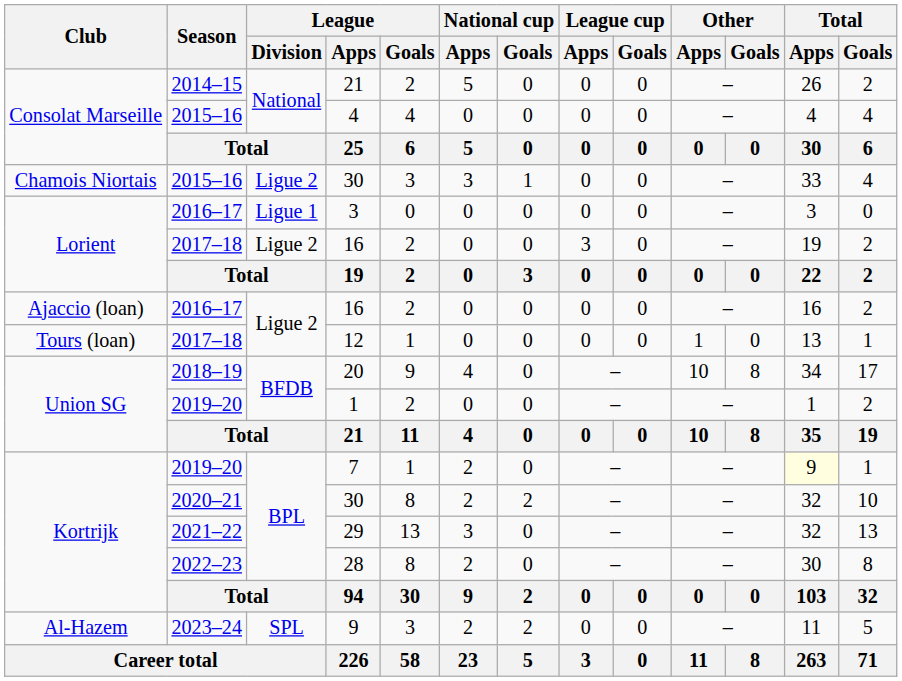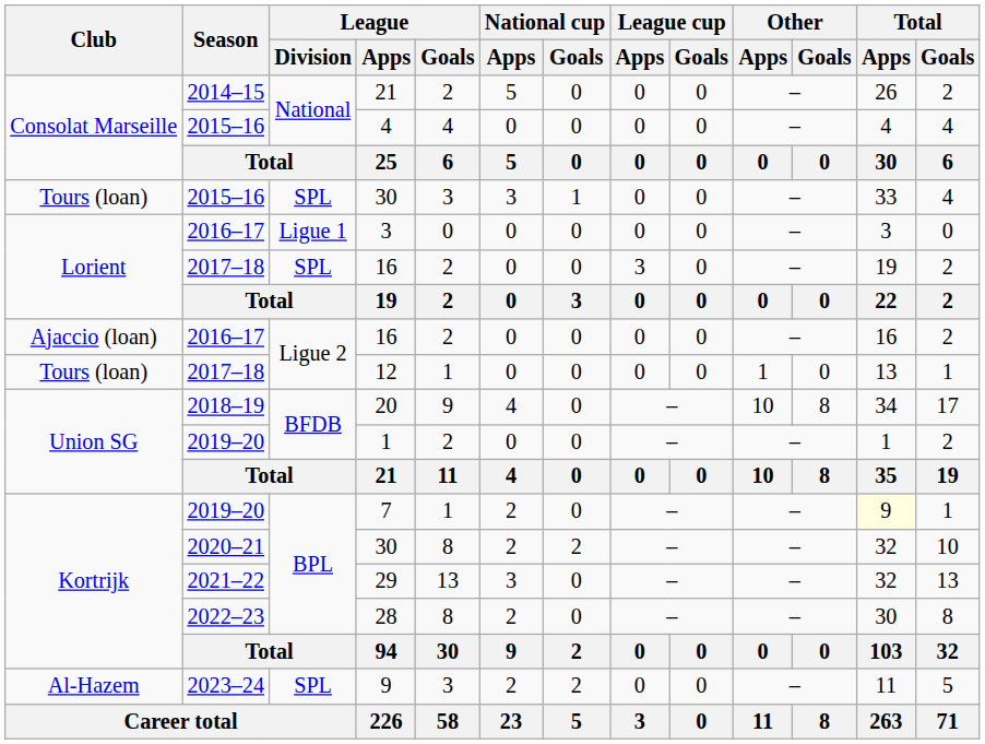 <table class="wikitable" style="text-align:center">
 <tr>
 <th rowspan="2">Club</th>
 <th rowspan="2">Season</th>
 <th colspan="3">League</th>
 <th colspan="2">National cup</th>
 <th colspan="2">League cup</th>
 <th colspan="2">Other</th>
 <th colspan="2">Total</th>
 </tr>
 <tr>
 <th>Division</th>
 <th>Apps</th>
 <th>Goals</th>
 <th>Apps</th>
 <th>Goals</th>
 <th>Apps</th>
 <th>Goals</th>
 <th>Apps</th>
 <th>Goals</th>
 <th>Apps</th>
 <th>Goals</th>
 </tr>
 <tr>
 <td rowspan="3"><a href='#'>Consolat Marseille</a></td>
 <td><a href='#'>2014–15</a></td>
 <td rowspan="2"><a href='#'>National</a></td>
 <td>21</td>
 <td>2</td>
 <td>5</td>
 <td>0</td>
 <td>0</td>
 <td>0</td>
 <td colspan="2">–</td>
 <td>26</td>
 <td>2</td>
 </tr>
 <tr>
 <td><a href='#'>2015–16</a></td>
 <td>4</td>
 <td>4</td>
 <td>0</td>
 <td>0</td>
 <td>0</td>
 <td>0</td>
 <td colspan="2">–</td>
 <td>4</td>
 <td>4</td>
 </tr>
 <tr>
 <th colspan="2">Total</th>
 <th>25</th>
 <th>6</th>
 <th>5</th>
 <th>0</th>
 <th>0</th>
 <th>0</th>
 <th>0</th>
 <th>0</th>
 <th>30</th>
 <th>6</th>
 </tr>
 <tr>
-<td><a href='#'>Chamois Niortais</a></td>
+<td><a href='#'>Tours</a> (loan)</td>
 <td><a href='#'>2015–16</a></td>
-<td><a href='#'>Ligue 2</a></td>
+<td><a href='#'>SPL</a></td>
 <td>30</td>
 <td>3</td>
 <td>3</td>
 <td>1</td>
 <td>0</td>
 <td>0</td>
 <td colspan="2">–</td>
 <td>33</td>
 <td>4</td>
 </tr>
 <tr>
 <td rowspan="3"><a href='#'>Lorient</a></td>
 <td><a href='#'>2016–17</a></td>
 <td><a href='#'>Ligue 1</a></td>
 <td>3</td>
 <td>0</td>
 <td>0</td>
 <td>0</td>
 <td>0</td>
 <td>0</td>
 <td colspan="2">–</td>
 <td>3</td>
 <td>0</td>
 </tr>
 <tr>
 <td><a href='#'>2017–18</a></td>
-<td>Ligue 2</td>
+<td><a href='#'>SPL</a></td>
 <td>16</td>
 <td>2</td>
 <td>0</td>
 <td>0</td>
 <td>3</td>
 <td>0</td>
 <td colspan="2">–</td>
 <td>19</td>
 <td>2</td>
 </tr>
 <tr>
 <th colspan="2">Total</th>
 <th>19</th>
 <th>2</th>
 <th>0</th>
 <th>3</th>
 <th>0</th>
 <th>0</th>
 <th>0</th>
 <th>0</th>
 <th>22</th>
 <th>2</th>
 </tr>
 <tr>
 <td><a href='#'>Ajaccio</a> (loan)</td>
 <td><a href='#'>2016–17</a></td>
 <td rowspan="2">Ligue 2</td>
 <td>16</td>
 <td>2</td>
 <td>0</td>
 <td>0</td>
 <td>0</td>
 <td>0</td>
 <td colspan="2">–</td>
 <td>16</td>
 <td>2</td>
 </tr>
 <tr>
 <td><a href='#'>Tours</a> (loan)</td>
 <td><a href='#'>2017–18</a></td>
 <td>12</td>
 <td>1</td>
 <td>0</td>
 <td>0</td>
 <td>0</td>
 <td>0</td>
 <td>1</td>
 <td>0</td>
 <td>13</td>
 <td>1</td>
 </tr>
 <tr>
 <td rowspan="3"><a href='#'>Union SG</a></td>
 <td><a href='#'>2018–19</a></td>
 <td rowspan="2"><a href='#'>BFDB</a></td>
 <td>20</td>
 <td>9</td>
 <td>4</td>
 <td>0</td>
 <td colspan="2">–</td>
 <td>10</td>
 <td>8</td>
 <td>34</td>
 <td>17</td>
 </tr>
 <tr>
 <td><a href='#'>2019–20</a></td>
 <td>1</td>
 <td>2</td>
 <td>0</td>
 <td>0</td>
 <td colspan="2">–</td>
 <td colspan="2">–</td>
 <td>1</td>
 <td>2</td>
 </tr>
 <tr>
 <th colspan="2">Total</th>
 <th>21</th>
 <th>11</th>
 <th>4</th>
 <th>0</th>
 <th>0</th>
 <th>0</th>
 <th>10</th>
 <th>8</th>
 <th>35</th>
 <th>19</th>
 </tr>
 <tr>
 <td rowspan="5"><a href='#'>Kortrijk</a></td>
 <td><a href='#'>2019–20</a></td>
 <td rowspan="4"><a href='#'>BPL</a></td>
 <td>7</td>
 <td>1</td>
 <td>2</td>
 <td>0</td>
 <td colspan="2">–</td>
 <td colspan="2">–</td>
 <td style="background: lightyellow;">9</td>
 <td>1</td>
 </tr>
 <tr>
 <td><a href='#'>2020–21</a></td>
 <td>30</td>
 <td>8</td>
 <td>2</td>
 <td>2</td>
 <td colspan="2">–</td>
 <td colspan="2">–</td>
 <td>32</td>
 <td>10</td>
 </tr>
 <tr>
 <td><a href='#'>2021–22</a></td>
 <td>29</td>
 <td>13</td>
 <td>3</td>
 <td>0</td>
 <td colspan="2">–</td>
 <td colspan="2">–</td>
 <td>32</td>
 <td>13</td>
 </tr>
 <tr>
 <td><a href='#'>2022–23</a></td>
 <td>28</td>
 <td>8</td>
 <td>2</td>
 <td>0</td>
 <td colspan="2">–</td>
 <td colspan="2">–</td>
 <td>30</td>
 <td>8</td>
 </tr>
 <tr>
 <th colspan="2">Total</th>
 <th>94</th>
 <th>30</th>
 <th>9</th>
 <th>2</th>
 <th>0</th>
 <th>0</th>
 <th>0</th>
 <th>0</th>
 <th>103</th>
 <th>32</th>
 </tr>
 <tr>
 <td><a href='#'>Al-Hazem</a></td>
 <td><a href='#'>2023–24</a></td>
 <td><a href='#'>SPL</a></td>
 <td>9</td>
 <td>3</td>
 <td>2</td>
 <td>2</td>
 <td>0</td>
 <td>0</td>
 <td colspan="2">–</td>
 <td>11</td>
 <td>5</td>
 </tr>
 <tr>
 <th colspan="3">Career total</th>
 <th>226</th>
 <th>58</th>
 <th>23</th>
 <th>5</th>
 <th>3</th>
 <th>0</th>
 <th>11</th>
 <th>8</th>
 <th>263</th>
 <th>71</th>
 </tr>
 </table>
